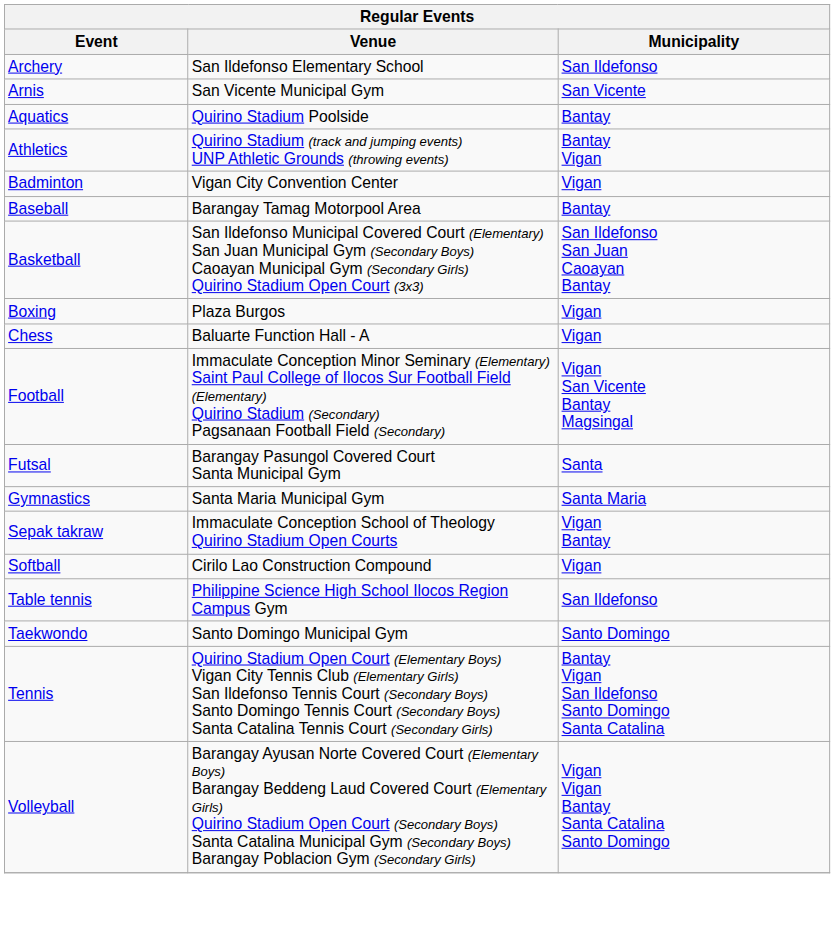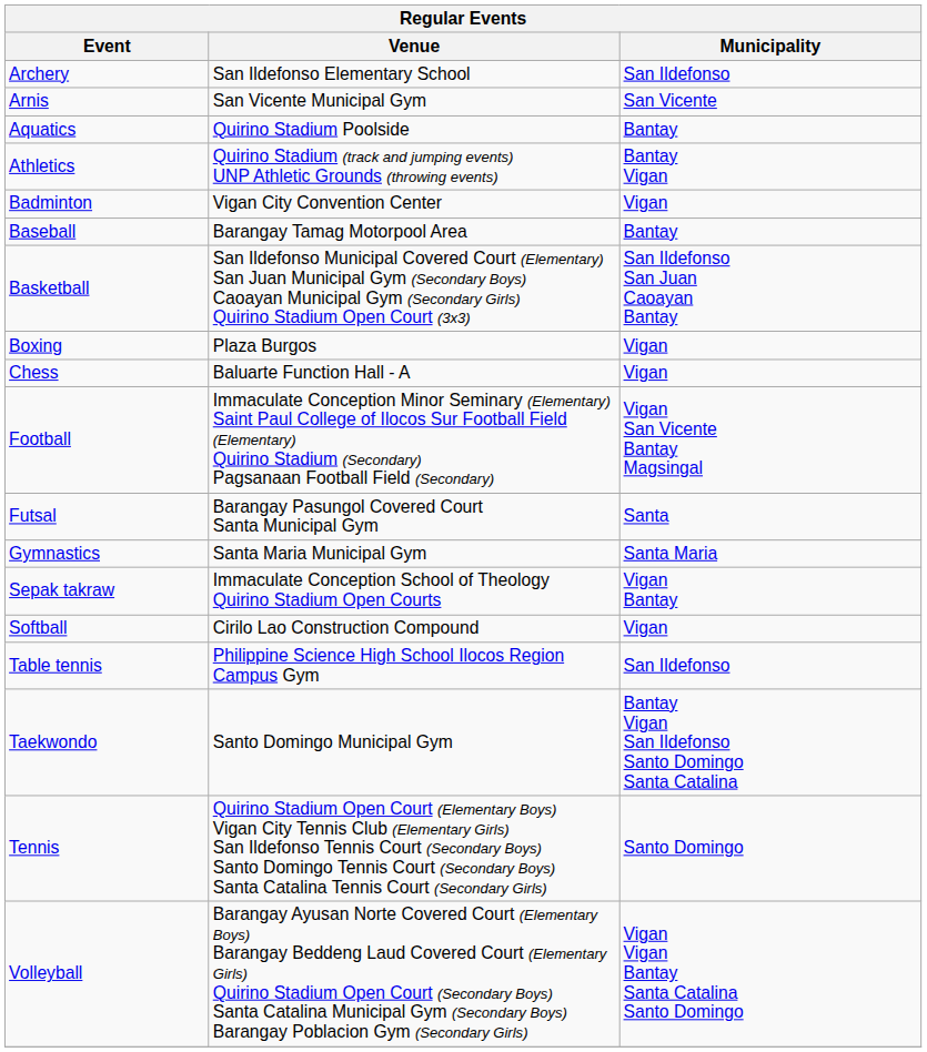 <table class="wikitable">
 <tr>
 <th colspan=5>Regular Events</th>
 </tr>
 <tr>
 <th style="width:180px;">Event</th>
 <th style="width:370px;">Venue</th>
 <th style="width:270px;">Municipality</th>
 </tr>
 <tr>
 <td> <a href='#'>Archery</a></td>
 <td>San Ildefonso Elementary School</td>
 <td><a href='#'>San Ildefonso</a></td>
 </tr>
 <tr>
 <td> <a href='#'>Arnis</a></td>
 <td>San Vicente Municipal Gym</td>
 <td><a href='#'>San Vicente</a></td>
 </tr>
 <tr>
 <td> <a href='#'>Aquatics</a></td>
 <td><a href='#'>Quirino Stadium</a> Poolside</td>
 <td><a href='#'>Bantay</a></td>
 </tr>
 <tr>
 <td> <a href='#'>Athletics</a></td>
 <td><a href='#'>Quirino Stadium</a> <small><em>(track and jumping events)</em></small><br><a href='#'>UNP Athletic Grounds</a> <small><em>(throwing events)</em></small></td>
 <td><a href='#'>Bantay</a> <br> <a href='#'>Vigan</a></td>
 </tr>
 <tr>
 <td> <a href='#'>Badminton</a></td>
 <td>Vigan City Convention Center</td>
 <td><a href='#'>Vigan</a></td>
 </tr>
 <tr>
 <td> <a href='#'>Baseball</a></td>
 <td>Barangay Tamag Motorpool Area</td>
 <td><a href='#'>Bantay</a></td>
 </tr>
 <tr>
 <td> <a href='#'>Basketball</a></td>
 <td>San Ildefonso Municipal Covered Court <small><em>(Elementary)</em></small><br> San Juan Municipal Gym <small><em>(Secondary Boys)</em></small><br> Caoayan Municipal Gym <small><em>(Secondary Girls)</em></small><br> <a href='#'>Quirino Stadium Open Court</a> <small><em>(3x3)</em></small><br></td>
 <td><a href='#'>San Ildefonso</a> <br> <a href='#'>San Juan</a> <br> <a href='#'>Caoayan</a> <br> <a href='#'>Bantay</a></td>
 </tr>
 <tr>
 <td> <a href='#'>Boxing</a></td>
 <td>Plaza Burgos</td>
 <td><a href='#'>Vigan</a></td>
 </tr>
 <tr>
 <td> <a href='#'>Chess</a></td>
 <td>Baluarte Function Hall - A</td>
 <td><a href='#'>Vigan</a></td>
 </tr>
 <tr>
 <td> <a href='#'>Football</a></td>
 <td>Immaculate Conception Minor Seminary <small><em>(Elementary)</em></small><br> <a href='#'>Saint Paul College of Ilocos Sur Football Field</a> <small><em>(Elementary)</em></small><br> <a href='#'>Quirino Stadium</a> <small><em>(Secondary)</em></small><br> Pagsanaan Football Field <small><em>(Secondary)</em></small><br></td>
 <td><a href='#'>Vigan</a> <br> <a href='#'>San Vicente</a> <br> <a href='#'>Bantay</a> <br> <a href='#'>Magsingal</a></td>
 </tr>
 <tr>
 <td> <a href='#'>Futsal</a></td>
 <td>Barangay Pasungol Covered Court <br> Santa Municipal Gym</td>
 <td><a href='#'>Santa</a></td>
 </tr>
 <tr>
 <td> <a href='#'>Gymnastics</a></td>
 <td>Santa Maria Municipal Gym</td>
 <td><a href='#'>Santa Maria</a></td>
 </tr>
 <tr>
 <td> <a href='#'>Sepak takraw</a></td>
 <td>Immaculate Conception School of Theology <br> <a href='#'>Quirino Stadium Open Courts</a></td>
 <td><a href='#'>Vigan</a> <br> <a href='#'>Bantay</a></td>
 </tr>
 <tr>
 <td> <a href='#'>Softball</a></td>
 <td>Cirilo Lao Construction Compound</td>
 <td><a href='#'>Vigan</a></td>
 </tr>
 <tr>
 <td> <a href='#'>Table tennis</a></td>
 <td><a href='#'>Philippine Science High School Ilocos Region Campus</a> Gym</td>
 <td><a href='#'>San Ildefonso</a></td>
 </tr>
 <tr>
 <td> <a href='#'>Taekwondo</a></td>
 <td>Santo Domingo Municipal Gym</td>
-<td><a href='#'>Santo Domingo</a></td>
+<td><a href='#'>Bantay</a> <br> <a href='#'>Vigan</a> <br><a href='#'>San Ildefonso</a> <br> <a href='#'>Santo Domingo</a> <br> <a href='#'>Santa Catalina</a></td>
 </tr>
 <tr>
 <td> <a href='#'>Tennis</a></td>
 <td><a href='#'>Quirino Stadium Open Court</a> <small><em>(Elementary Boys)</em></small><br> Vigan City Tennis Club <small><em>(Elementary Girls)</em></small><br> San Ildefonso Tennis Court <small><em>(Secondary Boys)</em></small><br> Santo Domingo Tennis Court <small><em>(Secondary Boys)</em></small><br>Santa Catalina Tennis Court <small><em>(Secondary Girls)</em></small></td>
-<td><a href='#'>Bantay</a> <br> <a href='#'>Vigan</a> <br><a href='#'>San Ildefonso</a> <br> <a href='#'>Santo Domingo</a> <br> <a href='#'>Santa Catalina</a></td>
+<td><a href='#'>Santo Domingo</a></td>
 </tr>
 <tr>
 <td> <a href='#'>Volleyball</a></td>
 <td>Barangay Ayusan Norte Covered Court <small><em>(Elementary Boys)</em></small><br> Barangay Beddeng Laud Covered Court <small><em>(Elementary Girls)</em></small><br> <a href='#'>Quirino Stadium Open Court</a> <small><em>(Secondary Boys)</em></small><br> Santa Catalina Municipal Gym <small><em>(Secondary Boys)</em></small><br>Barangay Poblacion Gym <small><em>(Secondary Girls)</em></small></td>
 <td><a href='#'>Vigan</a> <br> <a href='#'>Vigan</a> <br><a href='#'>Bantay</a> <br> <a href='#'>Santa Catalina</a> <br> <a href='#'>Santo Domingo</a></td>
 </tr>
 <tr>
 </tr>
 </table>
